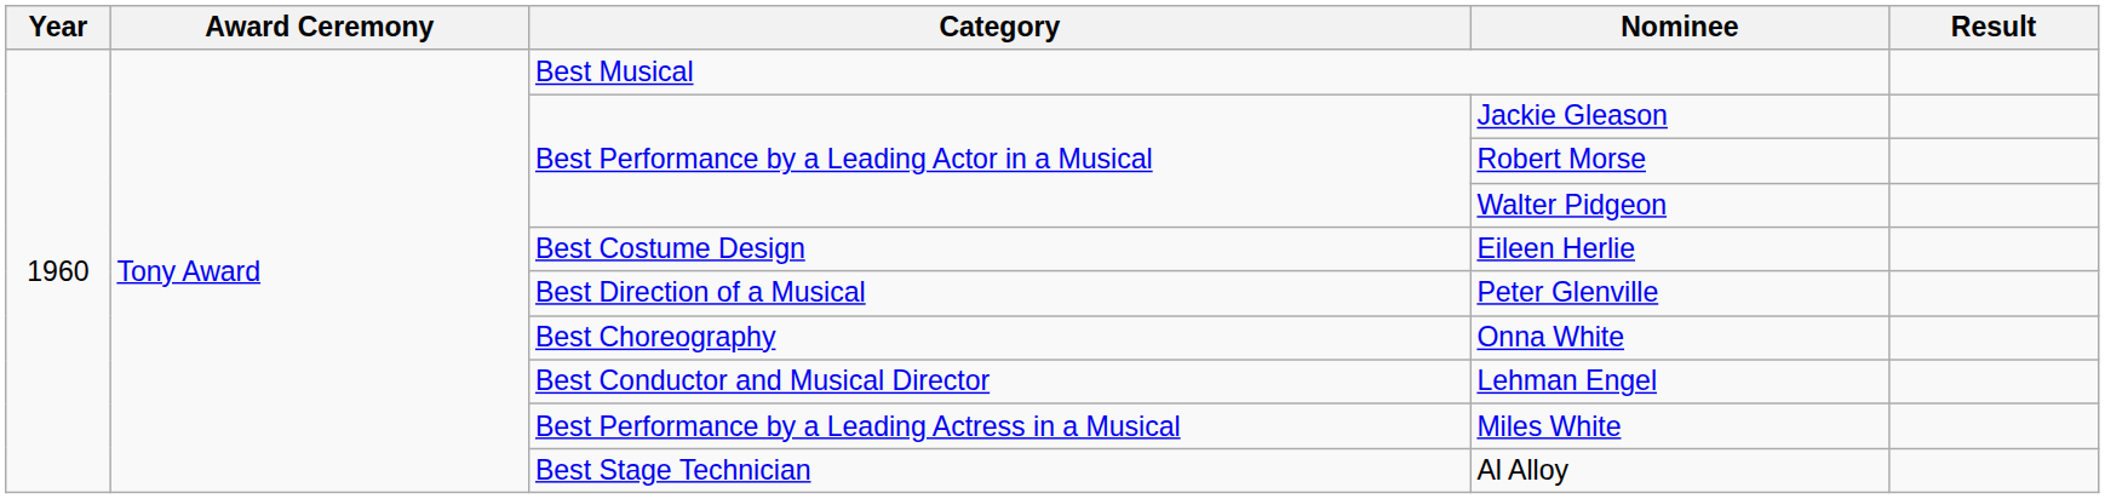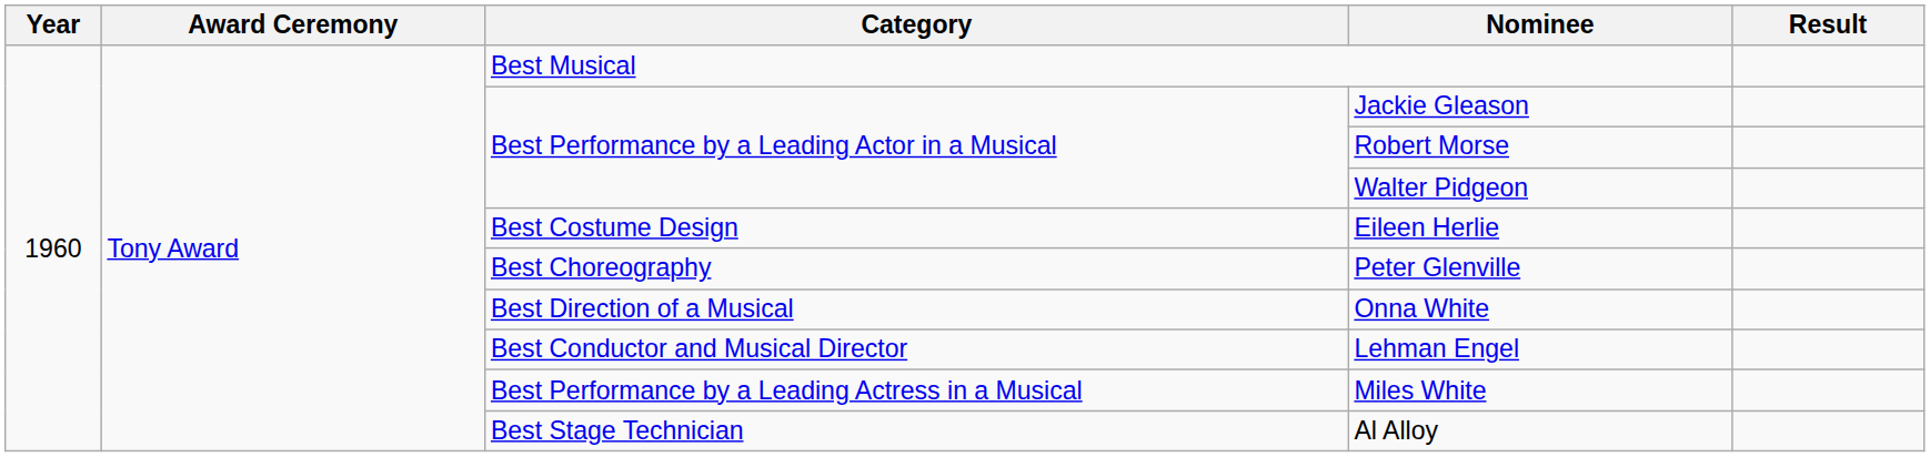 <table class="wikitable" width="95%">
 <tr>
 <th width="5%">Year</th>
 <th width="20%">Award Ceremony</th>
 <th width="45%">Category</th>
 <th width="20%">Nominee</th>
 <th width="10%">Result</th>
 </tr>
 <tr>
 <td rowspan="10" align="center">1960</td>
 <td rowspan="10"><a href='#'>Tony Award</a></td>
 <td colspan="2"><a href='#'>Best Musical</a></td>
 <td></td>
 </tr>
 <tr>
 <td rowspan="3"><a href='#'>Best Performance by a Leading Actor in a Musical</a></td>
 <td><a href='#'>Jackie Gleason</a></td>
 <td></td>
 </tr>
 <tr>
 <td><a href='#'>Robert Morse</a></td>
 <td></td>
 </tr>
 <tr>
 <td><a href='#'>Walter Pidgeon</a></td>
 <td></td>
 </tr>
 <tr>
 <td><a href='#'>Best Costume Design</a></td>
 <td><a href='#'>Eileen Herlie</a></td>
 <td></td>
 </tr>
 <tr>
-<td><a href='#'>Best Direction of a Musical</a></td>
+<td><a href='#'>Best Choreography</a></td>
 <td><a href='#'>Peter Glenville</a></td>
 <td></td>
 </tr>
 <tr>
-<td><a href='#'>Best Choreography</a></td>
+<td><a href='#'>Best Direction of a Musical</a></td>
 <td><a href='#'>Onna White</a></td>
 <td></td>
 </tr>
 <tr>
 <td><a href='#'>Best Conductor and Musical Director</a></td>
 <td><a href='#'>Lehman Engel</a></td>
 <td></td>
 </tr>
 <tr>
 <td><a href='#'>Best Performance by a Leading Actress in a Musical</a></td>
 <td><a href='#'>Miles White</a></td>
 <td></td>
 </tr>
 <tr>
 <td><a href='#'>Best Stage Technician</a></td>
 <td>Al Alloy</td>
 <td></td>
 </tr>
 </table>
